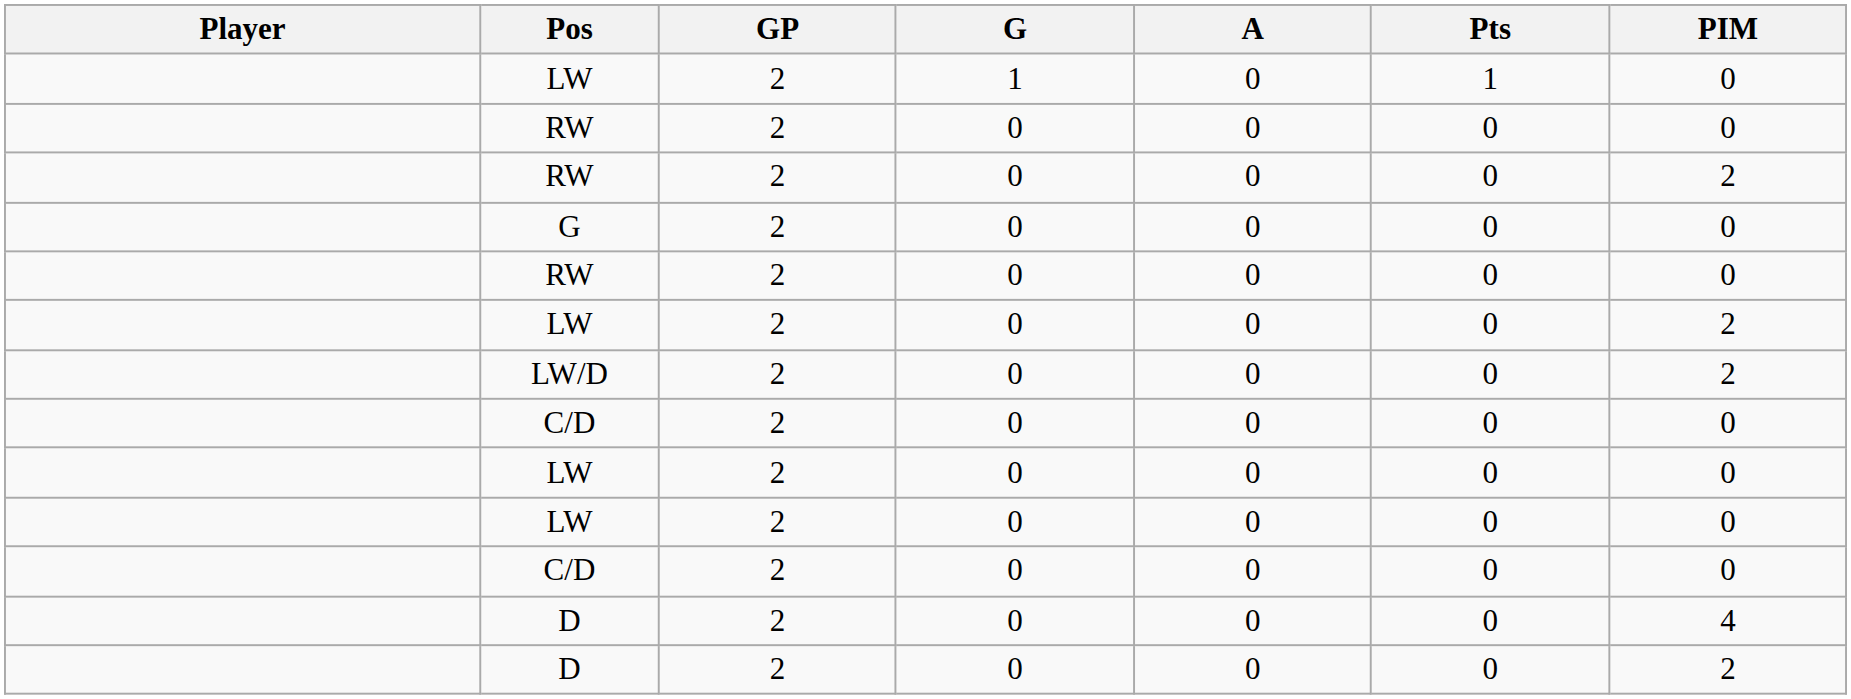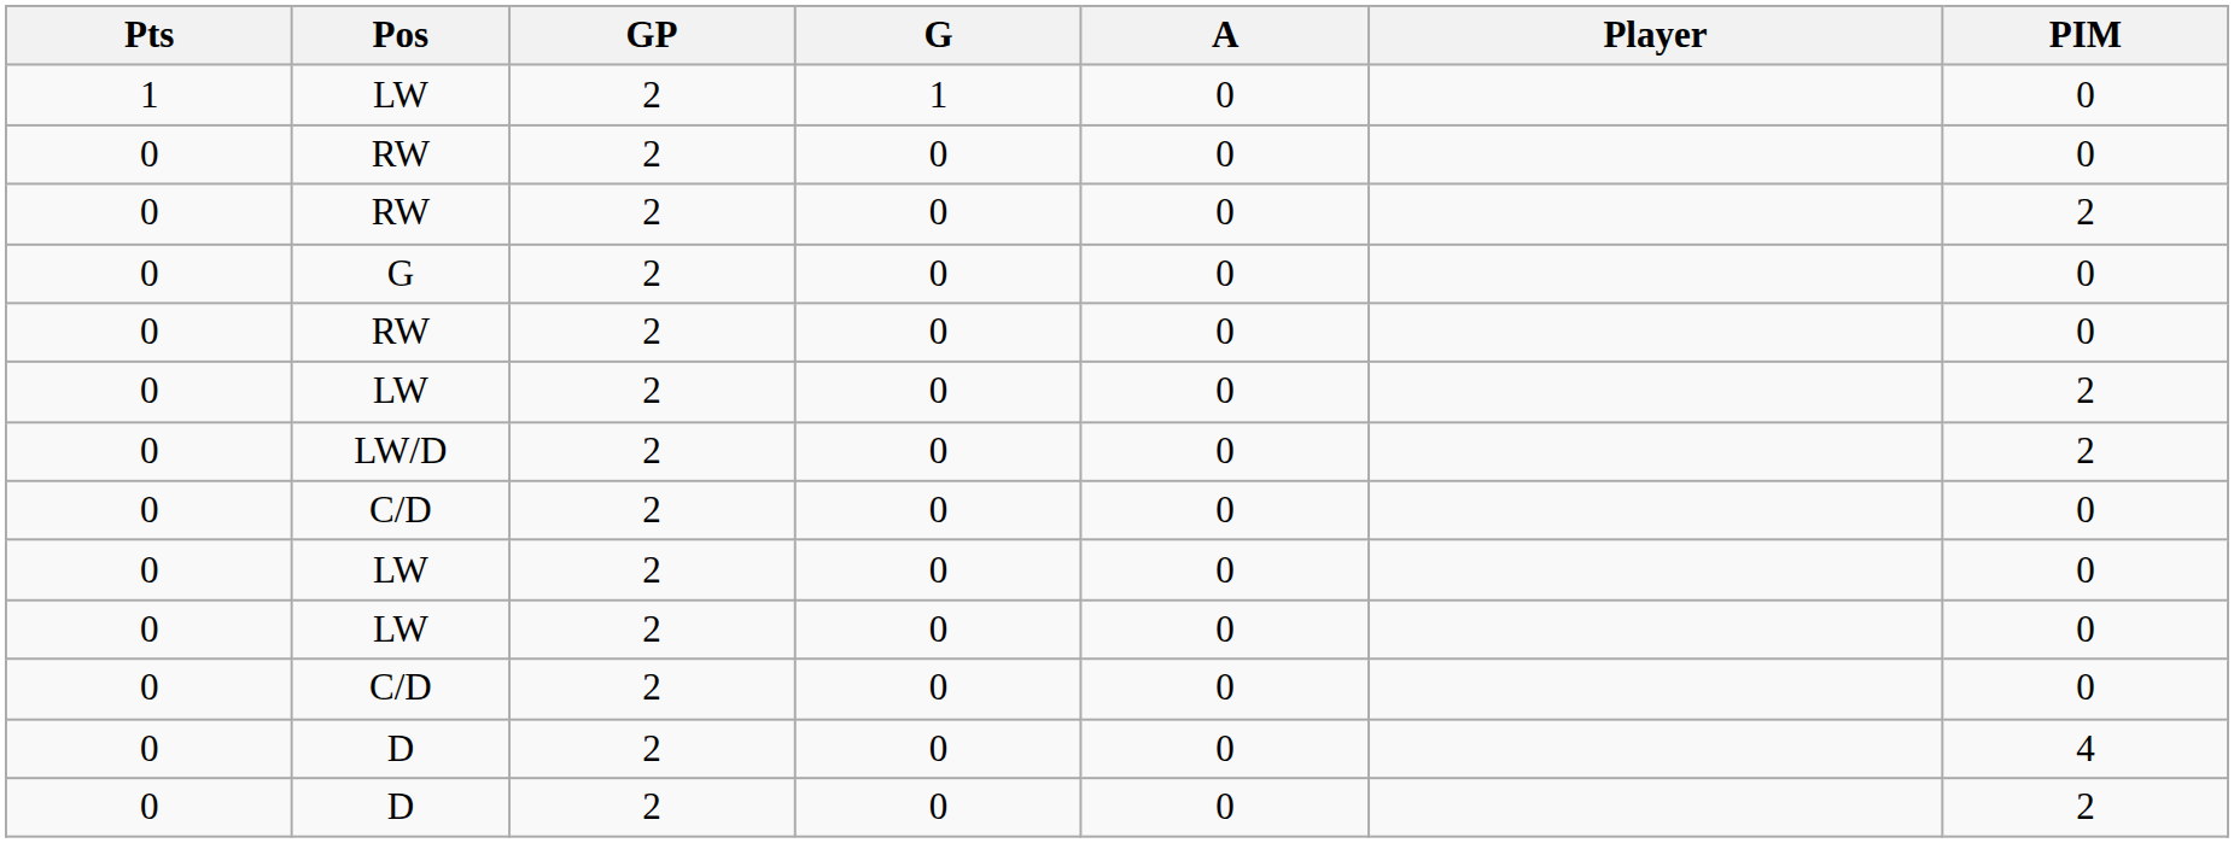 <table class="wikitable sortable" width="60%">
 <tr ALIGN="center">
-<th bgcolor="#DDDDFF" width="10%">Player</th>
+<th bgcolor="#DDDDFF" width="5%" title="Points">Pts</th>
 <th bgcolor="#DDDDFF" width="3%" title="Position">Pos</th>
 <th bgcolor="#DDDDFF" width="5%" title="Games played">GP</th>
 <th bgcolor="#DDDDFF" width="5%" title="Goals">G</th>
 <th bgcolor="#DDDDFF" width="5%" title="Assists">A</th>
-<th bgcolor="#DDDDFF" width="5%" title="Points">Pts</th>
+<th bgcolor="#DDDDFF" width="10%">Player</th>
 <th bgcolor="#DDDDFF" width="5%" title="Penalties in Minutes">PIM</th>
 </tr>
 <tr align="center">
-<td align="right"></td>
+<td>1</td>
 <td>LW</td>
 <td>2</td>
 <td>1</td>
 <td>0</td>
-<td>1</td>
+<td align="right"></td>
 <td>0</td>
 </tr>
 <tr align="center">
-<td align="right"></td>
+<td>0</td>
 <td>RW</td>
 <td>2</td>
 <td>0</td>
 <td>0</td>
-<td>0</td>
+<td align="right"></td>
 <td>0</td>
 </tr>
 <tr align="center">
-<td align="right"></td>
+<td>0</td>
 <td>RW</td>
 <td>2</td>
 <td>0</td>
 <td>0</td>
-<td>0</td>
+<td align="right"></td>
 <td>2</td>
 </tr>
 <tr align="center">
-<td align="right"></td>
+<td>0</td>
 <td>G</td>
 <td>2</td>
 <td>0</td>
 <td>0</td>
-<td>0</td>
+<td align="right"></td>
 <td>0</td>
 </tr>
 <tr align="center">
-<td align="right"></td>
+<td>0</td>
 <td>RW</td>
 <td>2</td>
 <td>0</td>
 <td>0</td>
-<td>0</td>
+<td align="right"></td>
 <td>0</td>
 </tr>
 <tr align="center">
-<td align="right"></td>
+<td>0</td>
 <td>LW</td>
 <td>2</td>
 <td>0</td>
 <td>0</td>
-<td>0</td>
+<td align="right"></td>
 <td>2</td>
 </tr>
 <tr align="center">
-<td align="right"></td>
+<td>0</td>
 <td>LW/D</td>
 <td>2</td>
 <td>0</td>
 <td>0</td>
-<td>0</td>
+<td align="right"></td>
 <td>2</td>
 </tr>
 <tr align="center">
-<td align="right"></td>
+<td>0</td>
 <td>C/D</td>
 <td>2</td>
 <td>0</td>
 <td>0</td>
-<td>0</td>
+<td align="right"></td>
 <td>0</td>
 </tr>
 <tr align="center">
-<td align="right"></td>
+<td>0</td>
 <td>LW</td>
 <td>2</td>
 <td>0</td>
 <td>0</td>
-<td>0</td>
+<td align="right"></td>
 <td>0</td>
 </tr>
 <tr align="center">
-<td align="right"></td>
+<td>0</td>
 <td>LW</td>
 <td>2</td>
 <td>0</td>
 <td>0</td>
-<td>0</td>
+<td align="right"></td>
 <td>0</td>
 </tr>
 <tr align="center">
-<td align="right"></td>
+<td>0</td>
 <td>C/D</td>
 <td>2</td>
 <td>0</td>
 <td>0</td>
-<td>0</td>
+<td align="right"></td>
 <td>0</td>
 </tr>
 <tr align="center">
-<td align="right"></td>
+<td>0</td>
 <td>D</td>
 <td>2</td>
 <td>0</td>
 <td>0</td>
-<td>0</td>
+<td align="right"></td>
 <td>4</td>
 </tr>
 <tr align="center">
-<td align="right"></td>
+<td>0</td>
 <td>D</td>
 <td>2</td>
 <td>0</td>
 <td>0</td>
-<td>0</td>
+<td align="right"></td>
 <td>2</td>
 </tr>
 </table>
